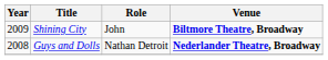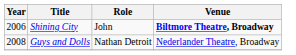 <table class="wikitable">
 <tr>
 <th>Year</th>
 <th>Title</th>
 <th>Role</th>
 <th>Venue</th>
 </tr>
 <tr>
-<td>2009</td>
+<td>2006</td>
 <td><em><a href='#'>Shining City</a></em></td>
 <td>John</td>
 <td><strong><a href='#'>Biltmore Theatre</a>, Broadway</strong></td>
 </tr>
 <tr>
 <td>2008</td>
 <td><em><a href='#'>Guys and Dolls</a></em></td>
 <td>Nathan Detroit</td>
-<td><strong><a href='#'>Nederlander Theatre</a>, Broadway</strong></td>
+<td><a href='#'>Nederlander Theatre</a>, Broadway</td>
 </tr>
 <tr>
 </tr>
 </table>
